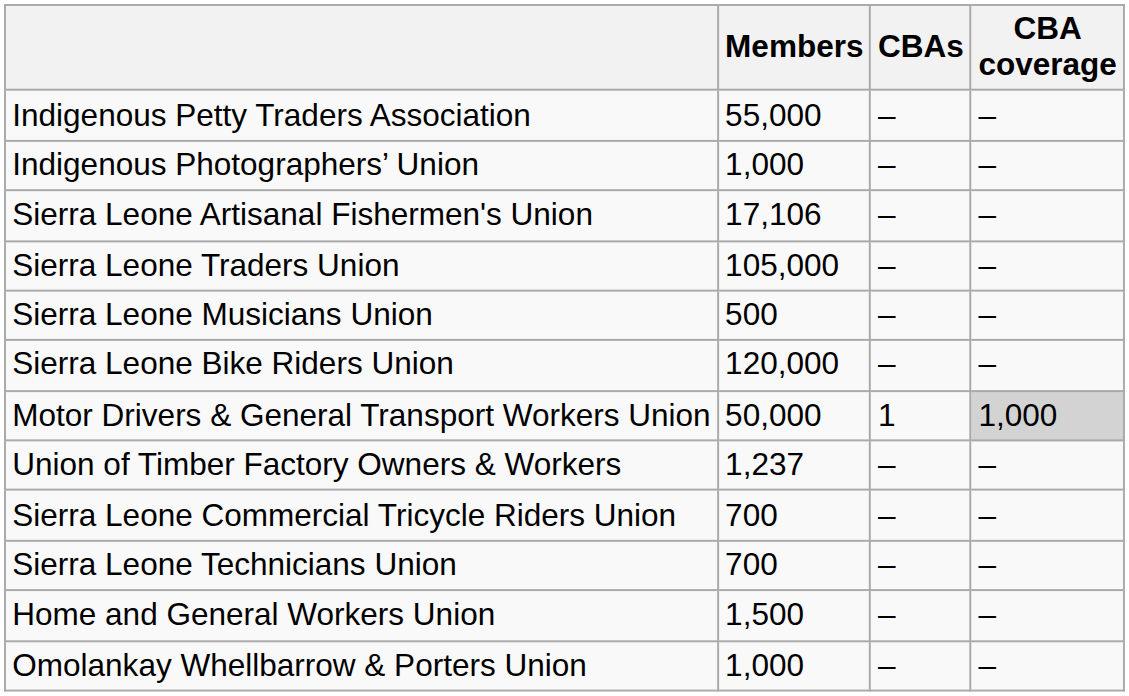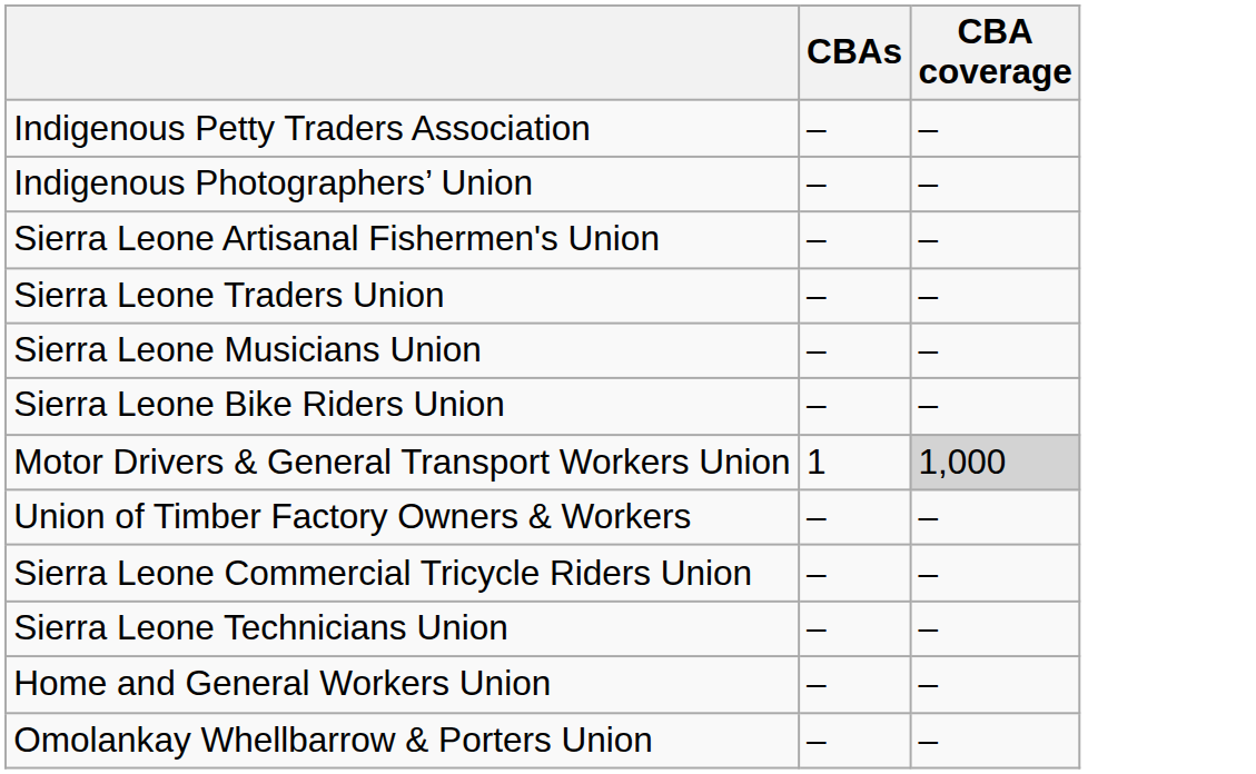 <table class="wikitable">
 <tr>
 <th></th>
-<th>Members</th>
 <th>CBAs</th>
 <th>CBA<br>coverage</th>
 </tr>
 <tr>
 <td>Indigenous Petty Traders Association</td>
-<td>55,000</td>
 <td>–</td>
 <td>–</td>
 </tr>
 <tr>
 <td>Indigenous Photographers’ Union</td>
-<td>1,000</td>
 <td>–</td>
 <td>–</td>
 </tr>
 <tr>
 <td>Sierra Leone Artisanal Fishermen's Union</td>
-<td>17,106</td>
 <td>–</td>
 <td>–</td>
 </tr>
 <tr>
 <td>Sierra Leone Traders Union</td>
-<td>105,000</td>
 <td>–</td>
 <td>–</td>
 </tr>
 <tr>
 <td>Sierra Leone Musicians Union</td>
-<td>500</td>
 <td>–</td>
 <td>–</td>
 </tr>
 <tr>
 <td>Sierra Leone Bike Riders Union</td>
-<td>120,000</td>
 <td>–</td>
 <td>–</td>
 </tr>
 <tr>
 <td>Motor Drivers & General Transport Workers Union</td>
-<td>50,000</td>
 <td>1</td>
 <td style="background: lightgrey;">1,000</td>
 </tr>
 <tr>
 <td>Union of Timber Factory Owners & Workers</td>
-<td>1,237</td>
 <td>–</td>
 <td>–</td>
 </tr>
 <tr>
 <td>Sierra Leone Commercial Tricycle Riders Union</td>
-<td>700</td>
 <td>–</td>
 <td>–</td>
 </tr>
 <tr>
 <td>Sierra Leone Technicians Union</td>
-<td>700</td>
 <td>–</td>
 <td>–</td>
 </tr>
 <tr>
 <td>Home and General Workers Union</td>
-<td>1,500</td>
 <td>–</td>
 <td>–</td>
 </tr>
 <tr>
 <td>Omolankay Whellbarrow & Porters Union</td>
-<td>1,000</td>
 <td>–</td>
 <td>–</td>
 </tr>
 </table>
